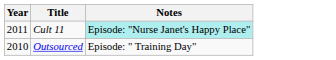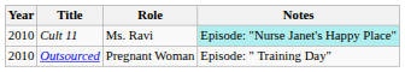 <table class="wikitable">
 <tr>
 <th>Year</th>
 <th>Title</th>
+<th>Role</th>
 <th>Notes</th>
 </tr>
 <tr>
-<td>2011</td>
+<td>2010</td>
 <td><em>Cult 11</em></td>
+<td>Ms. Ravi</td>
 <td style="background: paleturquoise;">Episode: "Nurse Janet's Happy Place"</td>
 </tr>
 <tr>
 <td>2010</td>
 <td><em><a href='#'>Outsourced</a></em></td>
+<td>Pregnant Woman</td>
 <td>Episode: " Training Day"</td>
 </tr>
 </table>
